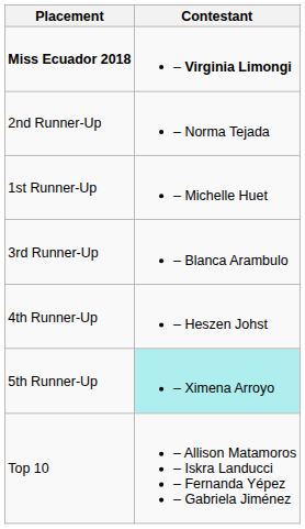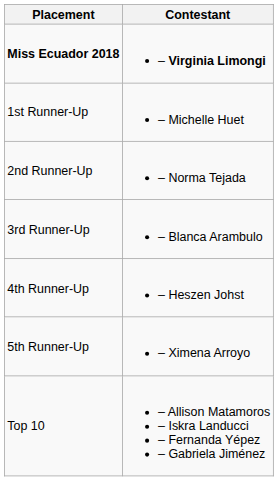 <table class="wikitable sortable" style="font-size: 95%;">
 <tr>
 <th>Placement</th>
 <th>Contestant</th>
 </tr>
 <tr>
 <td><strong>Miss Ecuador 2018</strong><br></td>
 <td><br><ul><li><strong></strong> – <strong>Virginia Limongi</strong></li></ul></td>
 </tr>
 <tr>
+<td>1st Runner-Up<br></td>
+<td><br><ul><li> – Michelle Huet</li></ul></td>
+</tr>
+<tr>
 <td>2nd Runner-Up<br></td>
 <td><br><ul><li> – Norma Tejada </li></ul></td>
-</tr>
-<tr>
-<td>1st Runner-Up<br></td>
-<td><br><ul><li> – Michelle Huet</li></ul></td>
 </tr>
 <tr>
 <td>3rd Runner-Up</td>
 <td><br><ul><li> – Blanca Arambulo </li></ul></td>
 </tr>
 <tr>
 <td>4th Runner-Up</td>
 <td><br><ul><li> – Heszen Johst</li></ul></td>
 </tr>
 <tr>
 <td>5th Runner-Up</td>
-<td style="background: paleturquoise;"><br><ul><li> – Ximena Arroyo</li></ul></td>
+<td><br><ul><li> – Ximena Arroyo</li></ul></td>
 </tr>
 <tr>
 <td>Top 10</td>
 <td><br><ul><li> – Allison Matamoros</li><li> – Iskra Landucci</li><li> – Fernanda Yépez</li><li> – Gabriela Jiménez</li></ul></td>
 </tr>
 </table>
